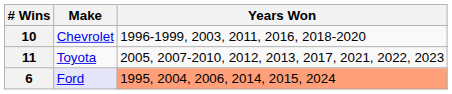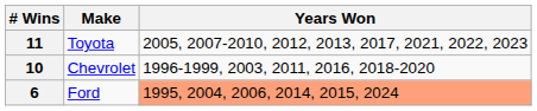 <table class="wikitable" style="font-size: 95%;">
 <tr>
 <th># Wins</th>
 <th>Make</th>
 <th>Years Won</th>
 </tr>
 <tr>
+<th>11</th>
+<td> <a href='#'>Toyota</a></td>
+<td>2005, 2007-2010, 2012, 2013, 2017, 2021, 2022, 2023</td>
+</tr>
+<tr>
 <th>10</th>
 <td> <a href='#'>Chevrolet</a></td>
 <td>1996-1999, 2003, 2011, 2016, 2018-2020</td>
 </tr>
 <tr>
-<th>11</th>
-<td> <a href='#'>Toyota</a></td>
-<td>2005, 2007-2010, 2012, 2013, 2017, 2021, 2022, 2023</td>
-</tr>
-<tr>
 <th>6</th>
-<td style="background: lavender;"> <a href='#'>Ford</a></td>
+<td> <a href='#'>Ford</a></td>
 <td style="background: lightsalmon;">1995, 2004, 2006, 2014, 2015, 2024</td>
 </tr>
 </table>
